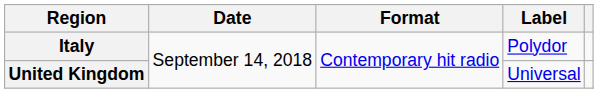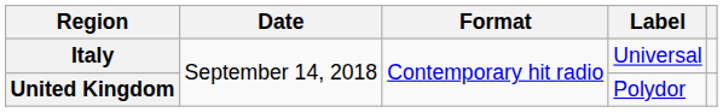 <table class="wikitable plainrowheaders">
 <tr>
 <th>Region</th>
 <th>Date</th>
 <th>Format</th>
 <th>Label</th>
 <th></th>
 </tr>
 <tr>
 <th scope="row">Italy</th>
 <td rowspan="2">September 14, 2018</td>
 <td rowspan="2"><a href='#'>Contemporary hit radio</a></td>
-<td><a href='#'>Polydor</a></td>
+<td><a href='#'>Universal</a></td>
 <td></td>
 </tr>
 <tr>
 <th scope="row">United Kingdom</th>
-<td><a href='#'>Universal</a></td>
+<td><a href='#'>Polydor</a></td>
 <td></td>
 </tr>
 </table>
